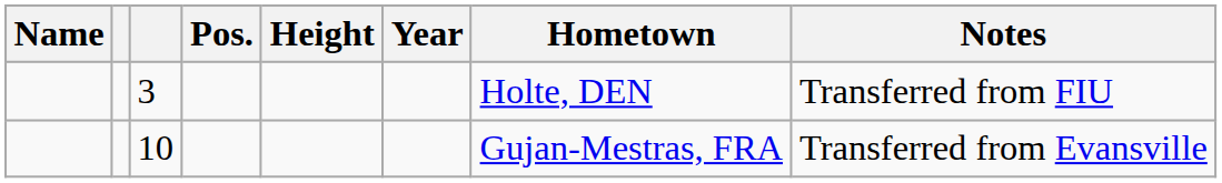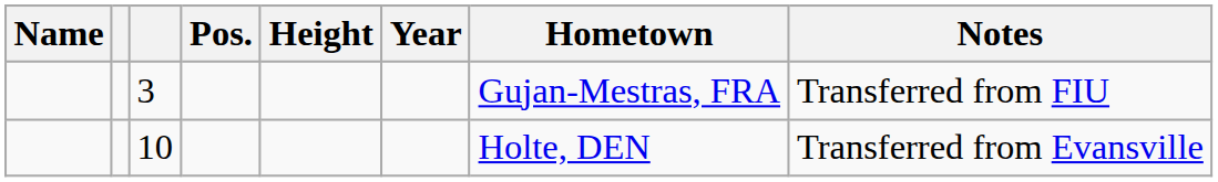 <table class="wikitable sortable" border="1">
 <tr>
 <th>Name</th>
 <th></th>
 <th></th>
 <th>Pos.</th>
 <th>Height</th>
 <th>Year</th>
 <th>Hometown</th>
 <th class="unsortable">Notes</th>
 </tr>
 <tr>
 <td></td>
 <td></td>
 <td>3</td>
 <td></td>
 <td></td>
 <td></td>
-<td><a href='#'>Holte, DEN</a></td>
+<td><a href='#'>Gujan-Mestras, FRA</a></td>
 <td>Transferred from <a href='#'>FIU</a></td>
 </tr>
 <tr>
 <td></td>
 <td></td>
 <td>10</td>
 <td></td>
 <td></td>
 <td></td>
-<td><a href='#'>Gujan-Mestras, FRA</a></td>
+<td><a href='#'>Holte, DEN</a></td>
 <td>Transferred from <a href='#'>Evansville</a></td>
 </tr>
 </table>
